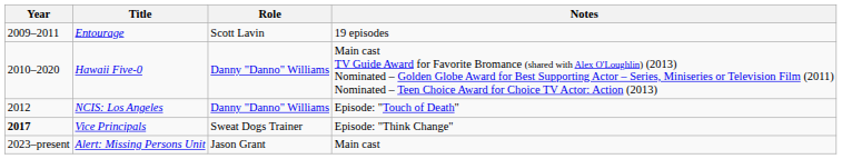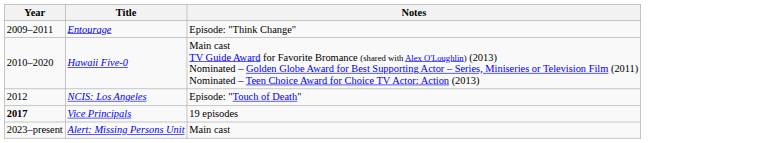 <table class="wikitable sortable">
 <tr>
 <th>Year</th>
 <th>Title</th>
-<th>Role</th>
 <th class="unsortable">Notes</th>
 </tr>
 <tr>
 <td>2009–2011</td>
 <td><em><a href='#'>Entourage</a></em></td>
-<td>Scott Lavin</td>
-<td>19 episodes</td>
+<td>Episode: "Think Change"</td>
 </tr>
 <tr>
 <td>2010–2020</td>
 <td><em><a href='#'>Hawaii Five-0</a></em></td>
-<td><a href='#'>Danny "Danno" Williams</a></td>
 <td>Main cast<br><a href='#'>TV Guide Award</a> for Favorite Bromance <small>(shared with <a href='#'>Alex O'Loughlin</a>)</small> (2013)<br>Nominated – <a href='#'>Golden Globe Award for Best Supporting Actor – Series, Miniseries or Television Film</a> (2011)<br>Nominated – <a href='#'>Teen Choice Award for Choice TV Actor: Action</a> (2013)</td>
 </tr>
 <tr>
 <td>2012</td>
 <td><em><a href='#'>NCIS: Los Angeles</a></em></td>
-<td><a href='#'>Danny "Danno" Williams</a></td>
 <td>Episode: "<a href='#'>Touch of Death</a>"</td>
 </tr>
 <tr>
 <td><strong>2017</strong></td>
 <td><em><a href='#'>Vice Principals</a></em></td>
-<td>Sweat Dogs Trainer</td>
-<td>Episode: "Think Change"</td>
+<td>19 episodes</td>
 </tr>
 <tr>
 <td>2023–present</td>
 <td><em><a href='#'>Alert: Missing Persons Unit</a></em></td>
-<td>Jason Grant</td>
 <td>Main cast</td>
 </tr>
 </table>
